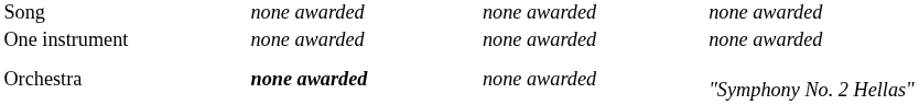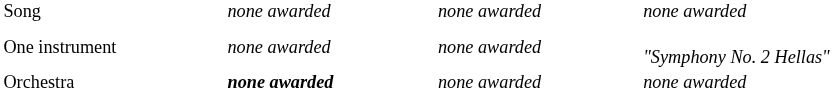 <table style="width:100%" >
 <tr>
 <td>Song</td>
 <td><em>none awarded</em></td>
 <td><em>none awarded</em></td>
 <td><em>none awarded</em></td>
 </tr>
 <tr>
 <td>One instrument</td>
 <td><em>none awarded</em></td>
 <td><em>none awarded</em></td>
-<td><em>none awarded</em></td>
+<td><br><em>"Symphony No. 2 Hellas"</em></td>
 </tr>
 <tr>
 <td>Orchestra</td>
 <td><strong><em>none awarded</em></strong></td>
 <td><em>none awarded</em></td>
-<td><br><em>"Symphony No. 2 Hellas"</em></td>
+<td><em>none awarded</em></td>
 </tr>
 </table>
